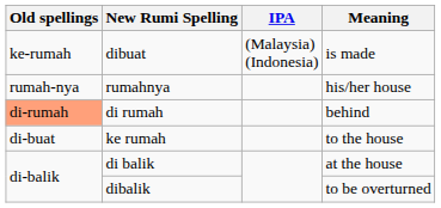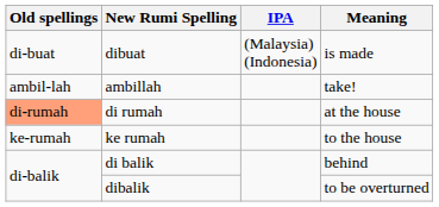 <table class="wikitable" style="margin: 1em auto 1em auto;">
 <tr>
 <th>Old spellings</th>
 <th>New Rumi Spelling</th>
 <th><a href='#'>IPA</a></th>
 <th>Meaning</th>
 </tr>
 <tr>
-<td>ke<strong>-</strong>rumah</td>
+<td>di<strong>-</strong>buat</td>
 <td>dibuat</td>
 <td> (Malaysia) <br>  (Indonesia)</td>
 <td>is made</td>
 </tr>
 <tr>
-<td>rumah<strong>-</strong>nya</td>
-<td>rumahnya</td>
+<td>ambil<strong>-</strong>lah</td>
+<td>ambillah</td>
 <td></td>
-<td>his/her house</td>
+<td>take!</td>
 </tr>
 <tr>
 <td style="background: lightsalmon;">di<strong>-</strong>rumah</td>
 <td>di rumah</td>
 <td></td>
-<td>behind</td>
+<td>at the house</td>
 </tr>
 <tr>
-<td>di<strong>-</strong>buat</td>
+<td>ke<strong>-</strong>rumah</td>
 <td>ke rumah</td>
 <td></td>
 <td>to the house</td>
 </tr>
 <tr>
 <td rowspan=2>di<strong>-</strong>balik</td>
 <td>di balik</td>
 <td rowspan=2></td>
-<td>at the house</td>
+<td>behind</td>
 </tr>
 <tr>
 <td>dibalik</td>
 <td>to be overturned</td>
 </tr>
 </table>
